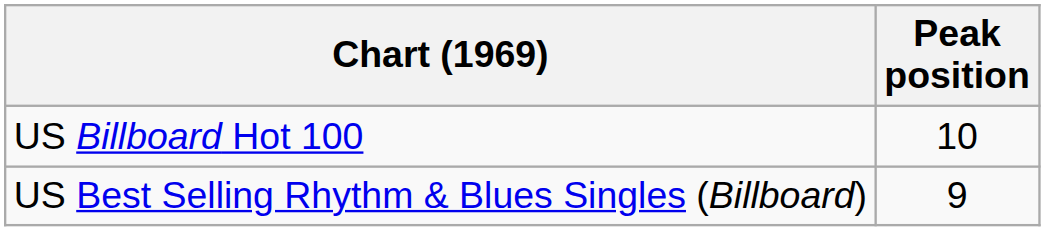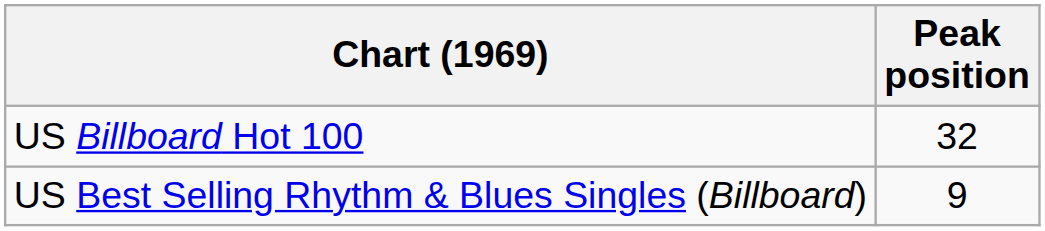 <table class="wikitable sortable">
 <tr>
 <th>Chart (1969)</th>
 <th>Peak<br>position</th>
 </tr>
 <tr>
 <td>US <a href='#'><em>Billboard</em> Hot 100</a></td>
-<td align="center">10</td>
+<td align="center">32</td>
 </tr>
 <tr>
 <td>US <a href='#'>Best Selling Rhythm & Blues Singles</a> (<em>Billboard</em>)</td>
 <td align="center">9</td>
 </tr>
 </table>
